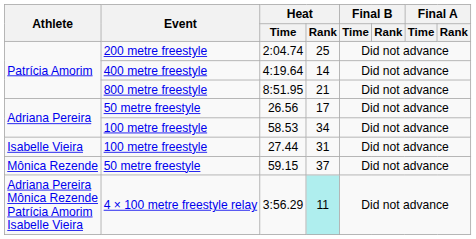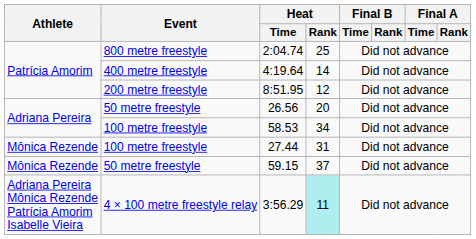 <table class=wikitable style="font-size:90%">
 <tr>
 <th rowspan="2">Athlete</th>
 <th rowspan="2">Event</th>
 <th colspan="2">Heat</th>
 <th colspan="2">Final B</th>
 <th colspan="2">Final A</th>
 </tr>
 <tr style="font-size:95%">
 <th>Time</th>
 <th>Rank</th>
 <th>Time</th>
 <th>Rank</th>
 <th>Time</th>
 <th>Rank</th>
 </tr>
 <tr align=center>
 <td style="text-align:left;" rowspan="3"><a href='#'>Patrícia Amorim</a></td>
-<td style="text-align:left;"><a href='#'>200 metre freestyle</a></td>
+<td style="text-align:left;"><a href='#'>800 metre freestyle</a></td>
 <td>2:04.74</td>
 <td>25</td>
 <td colspan=4>Did not advance</td>
 </tr>
 <tr align=center>
 <td style="text-align:left;"><a href='#'>400 metre freestyle</a></td>
 <td>4:19.64</td>
 <td>14</td>
 <td colspan=4>Did not advance</td>
 </tr>
 <tr align=center>
-<td style="text-align:left;"><a href='#'>800 metre freestyle</a></td>
+<td style="text-align:left;"><a href='#'>200 metre freestyle</a></td>
 <td>8:51.95</td>
-<td>21</td>
+<td>12</td>
 <td colspan=4>Did not advance</td>
 </tr>
 <tr align=center>
 <td style="text-align:left;" rowspan="2"><a href='#'>Adriana Pereira</a></td>
 <td style="text-align:left;"><a href='#'>50 metre freestyle</a></td>
 <td>26.56</td>
-<td>17</td>
+<td>20</td>
 <td colspan=4>Did not advance</td>
 </tr>
 <tr align=center>
 <td style="text-align:left;"><a href='#'>100 metre freestyle</a></td>
 <td>58.53</td>
 <td>34</td>
 <td colspan=4>Did not advance</td>
 </tr>
 <tr align=center>
-<td style="text-align:left;" rowspan="1"><a href='#'>Isabelle Vieira</a></td>
+<td style="text-align:left;" rowspan="1"><a href='#'>Mônica Rezende</a></td>
 <td style="text-align:left;"><a href='#'>100 metre freestyle</a></td>
 <td>27.44</td>
 <td>31</td>
 <td colspan=4>Did not advance</td>
 </tr>
 <tr align=center>
 <td style="text-align:left;" rowspan="1"><a href='#'>Mônica Rezende</a></td>
 <td style="text-align:left;"><a href='#'>50 metre freestyle</a></td>
 <td>59.15</td>
 <td>37</td>
 <td colspan=4>Did not advance</td>
 </tr>
 <tr align=center>
 <td style="text-align:left;" rowspan="1"><a href='#'>Adriana Pereira</a><br><a href='#'>Mônica Rezende</a><br><a href='#'>Patrícia Amorim</a><br><a href='#'>Isabelle Vieira</a></td>
 <td align=left><a href='#'>4 × 100 metre freestyle relay</a></td>
 <td>3:56.29</td>
 <td style="background: paleturquoise;">11</td>
 <td colspan=4>Did not advance</td>
 </tr>
 </table>
